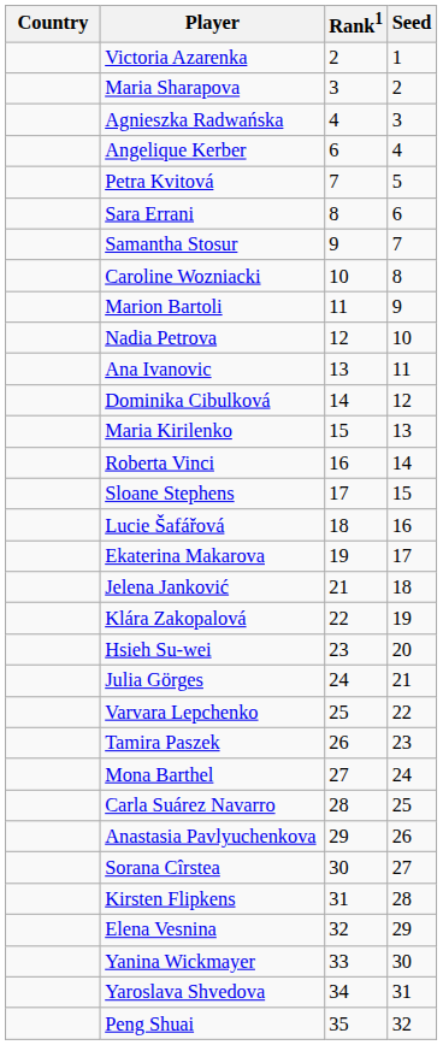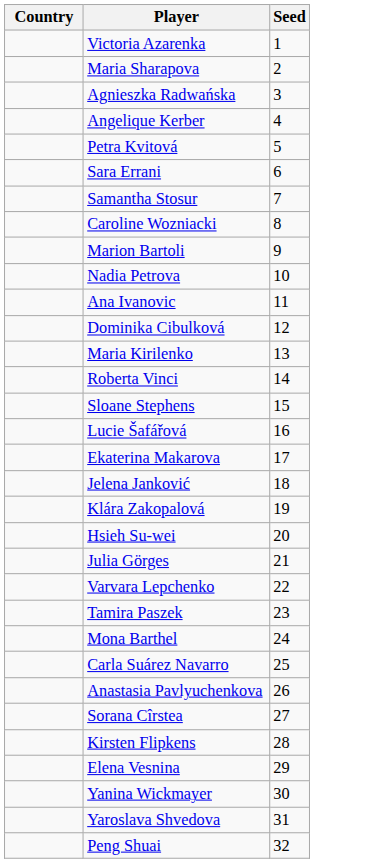 <table class="sortable wikitable">
 <tr>
 <th width="70">Country</th>
 <th width="175">Player</th>
-<th>Rank<sup>1</sup></th>
 <th>Seed</th>
 </tr>
 <tr>
 <td></td>
 <td><a href='#'>Victoria Azarenka</a></td>
-<td>2</td>
 <td>1</td>
 </tr>
 <tr>
 <td></td>
 <td><a href='#'>Maria Sharapova</a></td>
-<td>3</td>
 <td>2</td>
 </tr>
 <tr>
 <td></td>
 <td><a href='#'>Agnieszka Radwańska</a></td>
-<td>4</td>
 <td>3</td>
 </tr>
 <tr>
 <td></td>
 <td><a href='#'>Angelique Kerber</a></td>
-<td>6</td>
 <td>4</td>
 </tr>
 <tr>
 <td></td>
 <td><a href='#'>Petra Kvitová</a></td>
-<td>7</td>
 <td>5</td>
 </tr>
 <tr>
 <td></td>
 <td><a href='#'>Sara Errani</a></td>
-<td>8</td>
 <td>6</td>
 </tr>
 <tr>
 <td></td>
 <td><a href='#'>Samantha Stosur</a></td>
-<td>9</td>
 <td>7</td>
 </tr>
 <tr>
 <td></td>
 <td><a href='#'>Caroline Wozniacki</a></td>
-<td>10</td>
 <td>8</td>
 </tr>
 <tr>
 <td></td>
 <td><a href='#'>Marion Bartoli</a></td>
-<td>11</td>
 <td>9</td>
 </tr>
 <tr>
 <td></td>
 <td><a href='#'>Nadia Petrova</a></td>
-<td>12</td>
 <td>10</td>
 </tr>
 <tr>
 <td></td>
 <td><a href='#'>Ana Ivanovic</a></td>
-<td>13</td>
 <td>11</td>
 </tr>
 <tr>
 <td></td>
 <td><a href='#'>Dominika Cibulková</a></td>
-<td>14</td>
 <td>12</td>
 </tr>
 <tr>
 <td></td>
 <td><a href='#'>Maria Kirilenko</a></td>
-<td>15</td>
 <td>13</td>
 </tr>
 <tr>
 <td></td>
 <td><a href='#'>Roberta Vinci</a></td>
-<td>16</td>
 <td>14</td>
 </tr>
 <tr>
 <td></td>
 <td><a href='#'>Sloane Stephens</a></td>
-<td>17</td>
 <td>15</td>
 </tr>
 <tr>
 <td></td>
 <td><a href='#'>Lucie Šafářová</a></td>
-<td>18</td>
 <td>16</td>
 </tr>
 <tr>
 <td></td>
 <td><a href='#'>Ekaterina Makarova</a></td>
-<td>19</td>
 <td>17</td>
 </tr>
 <tr>
 <td></td>
 <td><a href='#'>Jelena Janković</a></td>
-<td>21</td>
 <td>18</td>
 </tr>
 <tr>
 <td></td>
 <td><a href='#'>Klára Zakopalová</a></td>
-<td>22</td>
 <td>19</td>
 </tr>
 <tr>
 <td></td>
 <td><a href='#'>Hsieh Su-wei</a></td>
-<td>23</td>
 <td>20</td>
 </tr>
 <tr>
 <td></td>
 <td><a href='#'>Julia Görges</a></td>
-<td>24</td>
 <td>21</td>
 </tr>
 <tr>
 <td></td>
 <td><a href='#'>Varvara Lepchenko</a></td>
-<td>25</td>
 <td>22</td>
 </tr>
 <tr>
 <td></td>
 <td><a href='#'>Tamira Paszek</a></td>
-<td>26</td>
 <td>23</td>
 </tr>
 <tr>
 <td></td>
 <td><a href='#'>Mona Barthel</a></td>
-<td>27</td>
 <td>24</td>
 </tr>
 <tr>
 <td></td>
 <td><a href='#'>Carla Suárez Navarro</a></td>
-<td>28</td>
 <td>25</td>
 </tr>
 <tr>
 <td></td>
 <td><a href='#'>Anastasia Pavlyuchenkova</a></td>
-<td>29</td>
 <td>26</td>
 </tr>
 <tr>
 <td></td>
 <td><a href='#'>Sorana Cîrstea</a></td>
-<td>30</td>
 <td>27</td>
 </tr>
 <tr>
 <td></td>
 <td><a href='#'>Kirsten Flipkens</a></td>
-<td>31</td>
 <td>28</td>
 </tr>
 <tr>
 <td></td>
 <td><a href='#'>Elena Vesnina</a></td>
-<td>32</td>
 <td>29</td>
 </tr>
 <tr>
 <td></td>
 <td><a href='#'>Yanina Wickmayer</a></td>
-<td>33</td>
 <td>30</td>
 </tr>
 <tr>
 <td></td>
 <td><a href='#'>Yaroslava Shvedova</a></td>
-<td>34</td>
 <td>31</td>
 </tr>
 <tr>
 <td></td>
 <td><a href='#'>Peng Shuai</a></td>
-<td>35</td>
 <td>32</td>
 </tr>
 </table>
